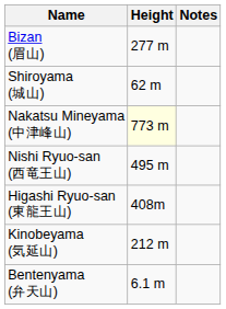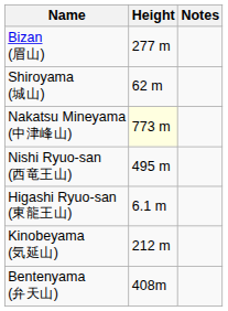 <table class="wikitable">
 <tr>
 <th>Name</th>
 <th>Height</th>
 <th>Notes</th>
 </tr>
 <tr>
 <td><a href='#'>Bizan</a> <br>(眉山)</td>
 <td>277 m</td>
 <td></td>
 </tr>
 <tr>
 <td>Shiroyama <br>(城山)</td>
 <td>62 m</td>
 <td></td>
 </tr>
 <tr>
 <td>Nakatsu Mineyama <br>(中津峰山)</td>
 <td style="background: lightyellow;">773 m</td>
 <td></td>
 </tr>
 <tr>
 <td>Nishi Ryuo-san <br>(西竜王山)</td>
 <td>495 m</td>
 <td></td>
 </tr>
 <tr>
 <td>Higashi Ryuo-san <br>(東龍王山)</td>
-<td>408m</td>
+<td>6.1 m</td>
 <td></td>
 </tr>
 <tr>
 <td>Kinobeyama <br>(気延山)</td>
 <td>212 m</td>
 <td></td>
 </tr>
 <tr>
 <td>Bentenyama <br>(弁天山)</td>
-<td>6.1 m</td>
+<td>408m</td>
 <td></td>
 </tr>
 </table>
